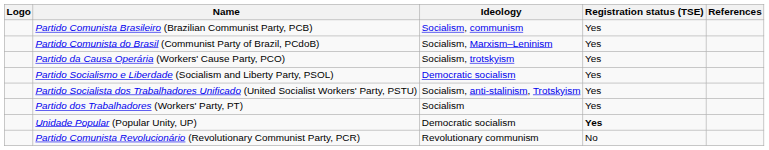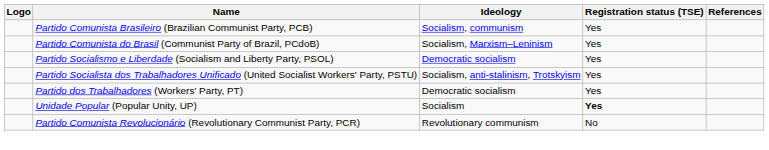 <table class="wikitable">
 <tr>
 <th>Logo</th>
 <th>Name</th>
 <th>Ideology</th>
 <th>Registration status (TSE)</th>
 <th>References</th>
 </tr>
 <tr>
 <td></td>
 <td><a href='#'><em>Partido Comunista Brasileiro</em></a> (Brazilian Communist Party, PCB)</td>
 <td><a href='#'>Socialism</a>, <a href='#'>communism</a></td>
 <td>Yes</td>
 <td></td>
 </tr>
 <tr>
 <td></td>
 <td><a href='#'><em>Partido Comunista do Brasil</em></a> (Communist Party of Brazil, PCdoB)</td>
 <td>Socialism, <a href='#'>Marxism–Leninism</a></td>
 <td>Yes</td>
 <td></td>
 </tr>
 <tr>
 <td></td>
-<td><a href='#'><em>Partido da Causa Operária</em></a> (Workers' Cause Party, PCO)</td>
-<td>Socialism, <a href='#'>trotskyism</a></td>
-<td>Yes</td>
-<td></td>
-</tr>
-<tr>
-<td></td>
 <td><a href='#'><em>Partido Socialismo e Liberdade</em></a> (Socialism and Liberty Party, PSOL)</td>
 <td><a href='#'>Democratic socialism</a></td>
 <td>Yes</td>
 <td></td>
 </tr>
 <tr>
 <td></td>
 <td><a href='#'><em>Partido Socialista dos Trabalhadores Unificado</em></a> (United Socialist Workers' Party, PSTU)</td>
 <td>Socialism, <a href='#'>anti-stalinism</a>, <a href='#'>Trotskyism</a></td>
 <td>Yes</td>
 <td></td>
 </tr>
 <tr>
 <td></td>
 <td><a href='#'><em>Partido dos Trabalhadores</em></a> (Workers' Party, PT)</td>
-<td>Socialism</td>
+<td>Democratic socialism</td>
 <td>Yes</td>
 <td></td>
 </tr>
 <tr>
 <td></td>
 <td><a href='#'><em>Unidade Popular</em></a> (Popular Unity, UP)</td>
-<td>Democratic socialism</td>
+<td>Socialism</td>
 <td><strong>Yes</strong></td>
 <td></td>
 </tr>
 <tr>
 <td></td>
 <td><a href='#'><em>Partido Comunista Revolucionário</em></a> (Revolutionary Communist Party, PCR)</td>
 <td>Revolutionary communism</td>
 <td>No</td>
 <td></td>
 </tr>
 </table>
